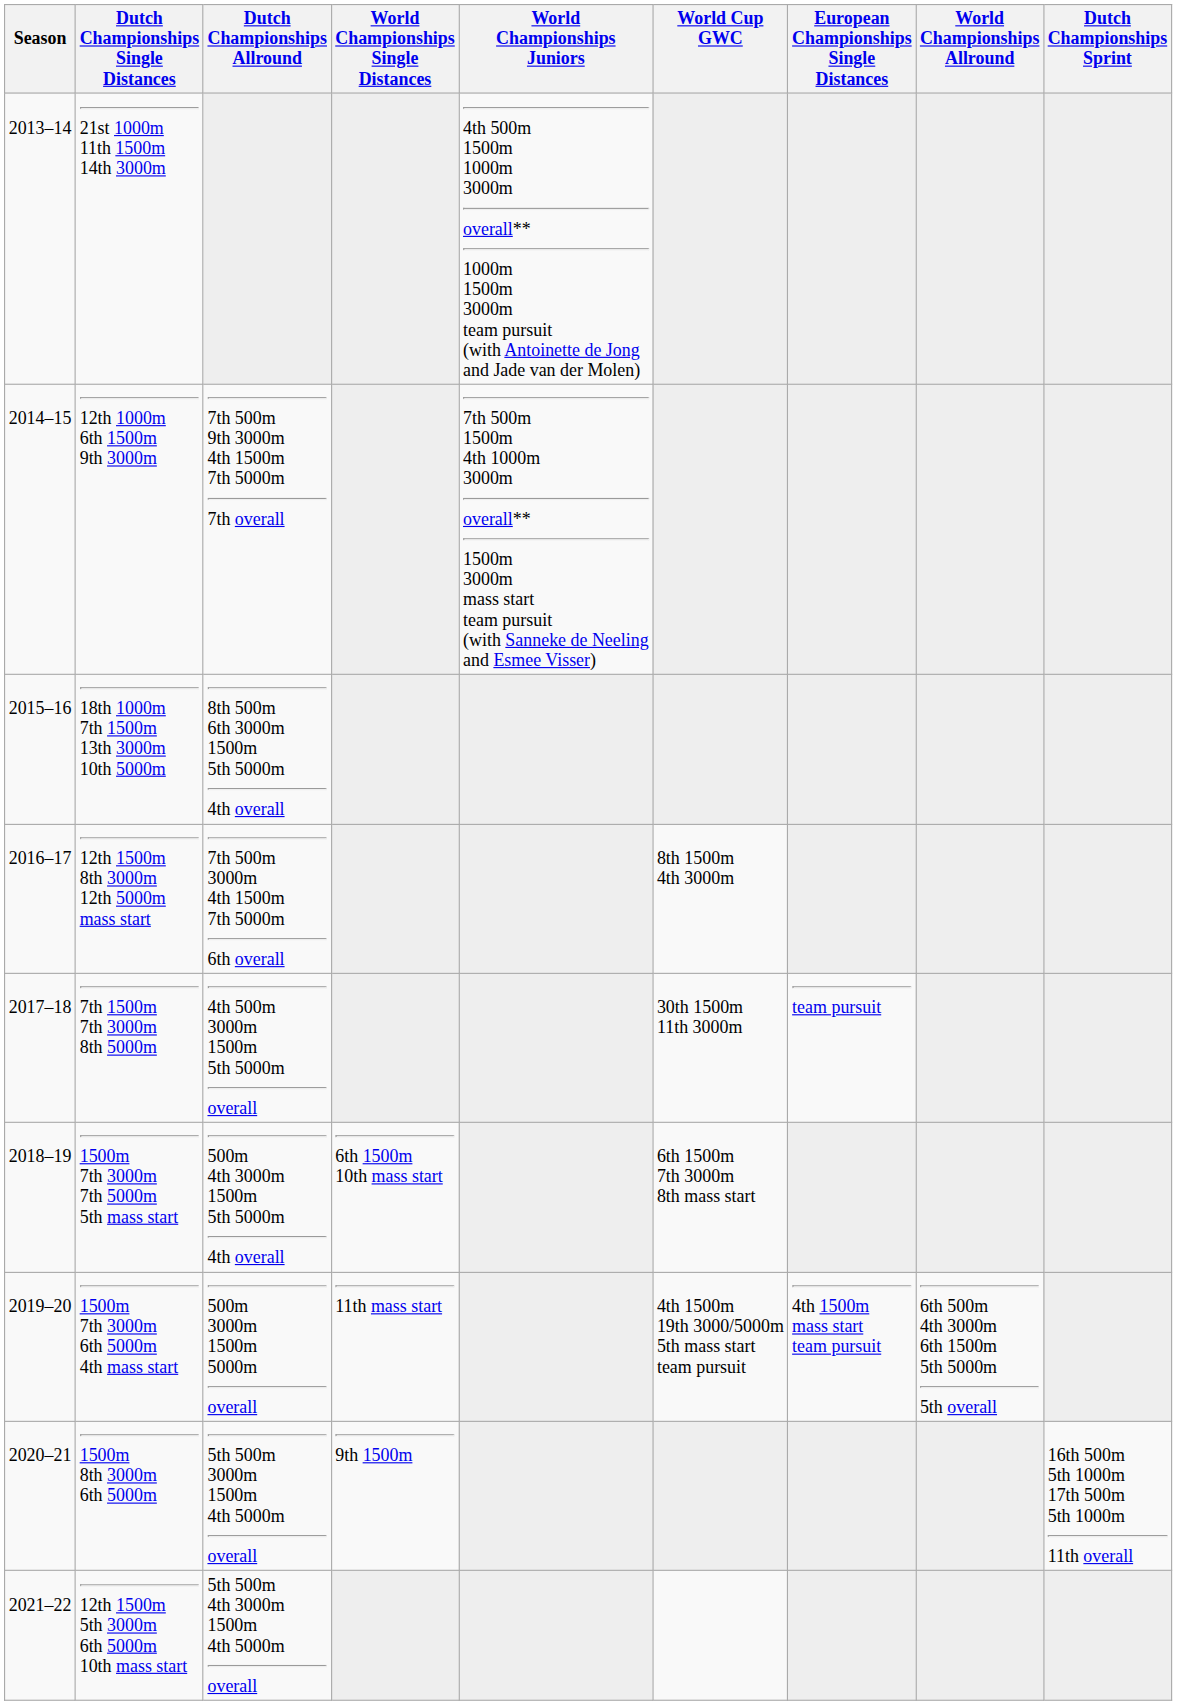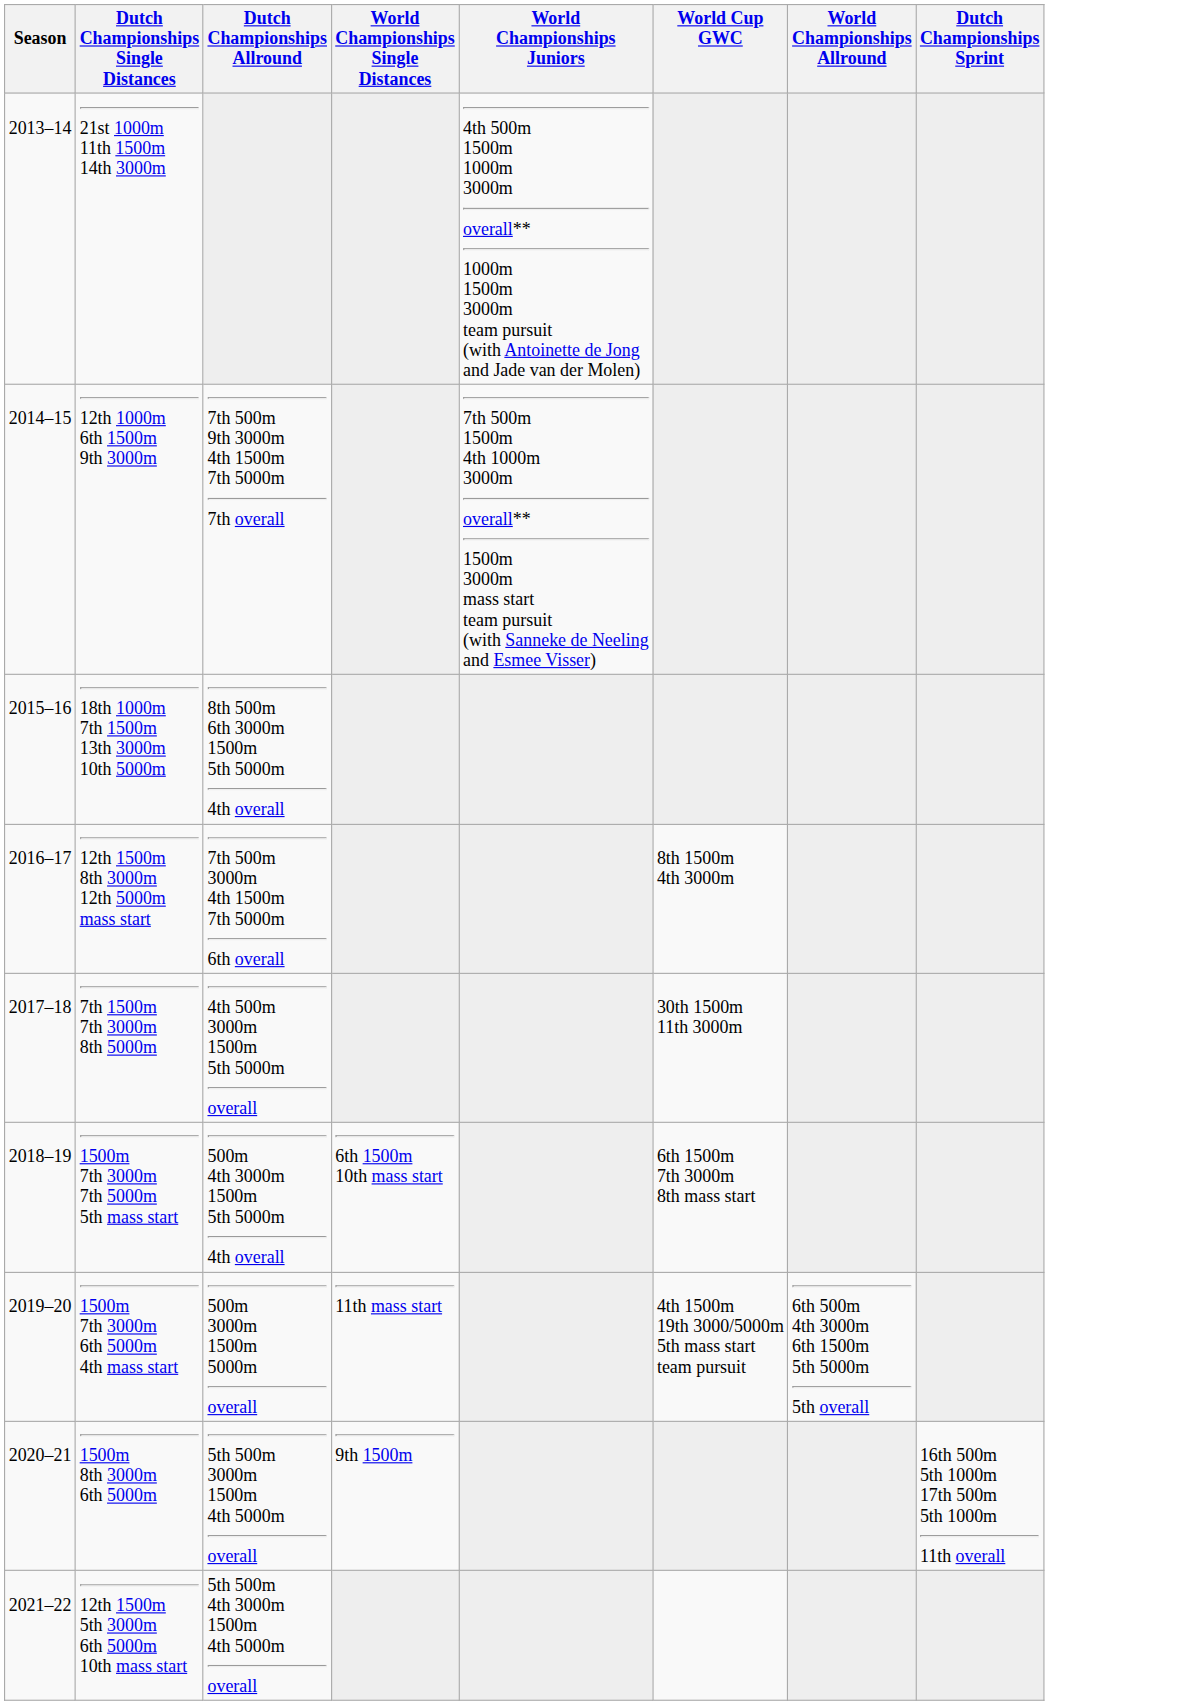 <table class="wikitable vatop">
 <tr style="vertical-align: top;">
 <th><br> Season</th>
 <th><a href='#'>Dutch <br> Championships <br> Single <br> Distances</a></th>
 <th><a href='#'>Dutch <br> Championships <br> Allround</a></th>
 <th><a href='#'>World <br> Championships <br> Single <br> Distances</a></th>
 <th><a href='#'>World <br> Championships <br> Juniors</a></th>
 <th><a href='#'>World Cup <br> GWC</a></th>
-<th><a href='#'>European <br> Championships <br> Single <br> Distances</a></th>
 <th><a href='#'>World <br> Championships <br> Allround</a></th>
 <th><a href='#'>Dutch <br> Championships <br> Sprint</a></th>
 </tr>
 <tr style="vertical-align: top;">
 <td><br> 2013–14</td>
 <td> <hr>  21st <a href='#'>1000m</a> <br> 11th <a href='#'>1500m</a> <br> 14th <a href='#'>3000m</a></td>
 <td bgcolor=#EEEEEE></td>
 <td bgcolor=#EEEEEE></td>
 <td> <hr> 4th 500m <br>  1500m <br>  1000m <br>  3000m <hr>  <a href='#'>overall</a>** <hr>  1000m <br>  1500m <br>  3000m <br>  team pursuit <br> (with <a href='#'>Antoinette de Jong</a> <br> and Jade van der Molen)</td>
-<td bgcolor=#EEEEEE></td>
 <td bgcolor=#EEEEEE></td>
 <td bgcolor=#EEEEEE></td>
 <td bgcolor=#EEEEEE></td>
 </tr>
 <tr style="vertical-align: top;">
 <td><br> 2014–15</td>
 <td> <hr> 12th <a href='#'>1000m</a> <br> 6th <a href='#'>1500m</a> <br> 9th <a href='#'>3000m</a></td>
 <td> <hr> 7th 500m <br> 9th 3000m <br> 4th 1500m <br> 7th 5000m <hr> 7th <a href='#'>overall</a></td>
 <td bgcolor=#EEEEEE></td>
 <td> <hr> 7th 500m <br>  1500m <br> 4th 1000m <br>  3000m <hr>  <a href='#'>overall</a>** <hr>  1500m <br>  3000m <br>  mass start <br>  team pursuit <br> (with <a href='#'>Sanneke de Neeling</a> <br> and <a href='#'>Esmee Visser</a>)</td>
 <td bgcolor=#EEEEEE></td>
 <td bgcolor=#EEEEEE></td>
 <td bgcolor=#EEEEEE></td>
-<td bgcolor=#EEEEEE></td>
 </tr>
 <tr style="vertical-align: top;">
 <td><br> 2015–16</td>
 <td> <hr> 18th <a href='#'>1000m</a> <br> 7th <a href='#'>1500m</a> <br> 13th <a href='#'>3000m</a> <br> 10th <a href='#'>5000m</a></td>
 <td> <hr> 8th 500m <br> 6th 3000m <br>  1500m <br> 5th 5000m <hr> 4th <a href='#'>overall</a></td>
-<td bgcolor=#EEEEEE></td>
 <td bgcolor=#EEEEEE></td>
 <td bgcolor=#EEEEEE></td>
 <td bgcolor=#EEEEEE></td>
 <td bgcolor=#EEEEEE></td>
 <td bgcolor=#EEEEEE></td>
 </tr>
 <tr style="vertical-align: top;">
 <td><br> 2016–17</td>
 <td> <hr> 12th <a href='#'>1500m</a> <br> 8th <a href='#'>3000m</a> <br> 12th <a href='#'>5000m</a> <br>  <a href='#'>mass start</a></td>
 <td> <hr> 7th 500m <br>  3000m <br> 4th 1500m <br> 7th 5000m <hr> 6th <a href='#'>overall</a></td>
 <td bgcolor=#EEEEEE></td>
 <td bgcolor=#EEEEEE></td>
 <td><br> 8th 1500m <br> 4th 3000m</td>
 <td bgcolor=#EEEEEE></td>
 <td bgcolor=#EEEEEE></td>
-<td bgcolor=#EEEEEE></td>
 </tr>
 <tr style="vertical-align: top;">
 <td><br> 2017–18</td>
 <td> <hr> 7th <a href='#'>1500m</a> <br> 7th <a href='#'>3000m</a> <br> 8th <a href='#'>5000m</a></td>
 <td> <hr> 4th 500m <br>  3000m <br>  1500m <br> 5th 5000m <hr>  <a href='#'>overall</a></td>
 <td bgcolor=#EEEEEE></td>
 <td bgcolor=#EEEEEE></td>
 <td><br> 30th 1500m <br> 11th 3000m</td>
-<td> <hr>  <a href='#'>team pursuit</a></td>
 <td bgcolor=#EEEEEE></td>
 <td bgcolor=#EEEEEE></td>
 </tr>
 <tr style="vertical-align: top;">
 <td><br> 2018–19</td>
 <td> <hr>  <a href='#'>1500m</a> <br> 7th <a href='#'>3000m</a> <br> 7th <a href='#'>5000m</a> <br> 5th <a href='#'>mass start</a></td>
 <td> <hr>  500m <br> 4th 3000m <br>  1500m <br> 5th 5000m <hr> 4th <a href='#'>overall</a></td>
 <td> <hr> 6th <a href='#'>1500m</a> <br> 10th <a href='#'>mass start</a></td>
 <td bgcolor=#EEEEEE></td>
 <td><br> 6th 1500m <br> 7th 3000m <br> 8th mass start</td>
 <td bgcolor=#EEEEEE></td>
 <td bgcolor=#EEEEEE></td>
-<td bgcolor=#EEEEEE></td>
 </tr>
 <tr style="vertical-align: top;">
 <td><br> 2019–20</td>
 <td> <hr>  <a href='#'>1500m</a> <br> 7th <a href='#'>3000m</a> <br> 6th <a href='#'>5000m</a> <br> 4th <a href='#'>mass start</a></td>
 <td> <hr>  500m <br>  3000m <br>  1500m <br>  5000m <hr>  <a href='#'>overall</a></td>
 <td> <hr> 11th <a href='#'>mass start</a></td>
 <td bgcolor=#EEEEEE></td>
 <td><br> 4th 1500m <br> 19th 3000/5000m <br> 5th mass start <br>  team pursuit</td>
-<td> <hr> 4th <a href='#'>1500m</a> <br>  <a href='#'>mass start</a> <br>  <a href='#'>team pursuit</a></td>
 <td> <hr> 6th 500m <br> 4th 3000m <br> 6th 1500m <br> 5th 5000m <hr> 5th <a href='#'>overall</a></td>
 <td bgcolor=#EEEEEE></td>
 </tr>
 <tr style="vertical-align: top;">
 <td><br> 2020–21</td>
 <td> <hr>  <a href='#'>1500m</a> <br> 8th <a href='#'>3000m</a> <br> 6th <a href='#'>5000m</a></td>
 <td> <hr> 5th 500m <br>  3000m <br>  1500m <br> 4th 5000m <hr>  <a href='#'>overall</a></td>
 <td> <hr> 9th <a href='#'>1500m</a></td>
-<td bgcolor=#EEEEEE></td>
 <td bgcolor=#EEEEEE></td>
 <td bgcolor=#EEEEEE></td>
 <td bgcolor=#EEEEEE></td>
 <td><br> 16th 500m <br> 5th 1000m <br> 17th 500m <br> 5th 1000m <hr> 11th <a href='#'>overall</a></td>
 </tr>
 <tr style="vertical-align: top;">
 <td><br> 2021–22</td>
 <td> <hr> 12th <a href='#'>1500m</a> <br> 5th <a href='#'>3000m</a> <br> 6th <a href='#'>5000m</a> <br> 10th <a href='#'>mass start</a></td>
 <td> 5th 500m <br> 4th 3000m <br>  1500m <br> 4th 5000m <hr>  <a href='#'>overall</a></td>
 <td bgcolor=#EEEEEE></td>
 <td bgcolor=#EEEEEE></td>
 <td></td>
 <td bgcolor=#EEEEEE></td>
 <td bgcolor=#EEEEEE></td>
-<td bgcolor=#EEEEEE></td>
 </tr>
 </table>
